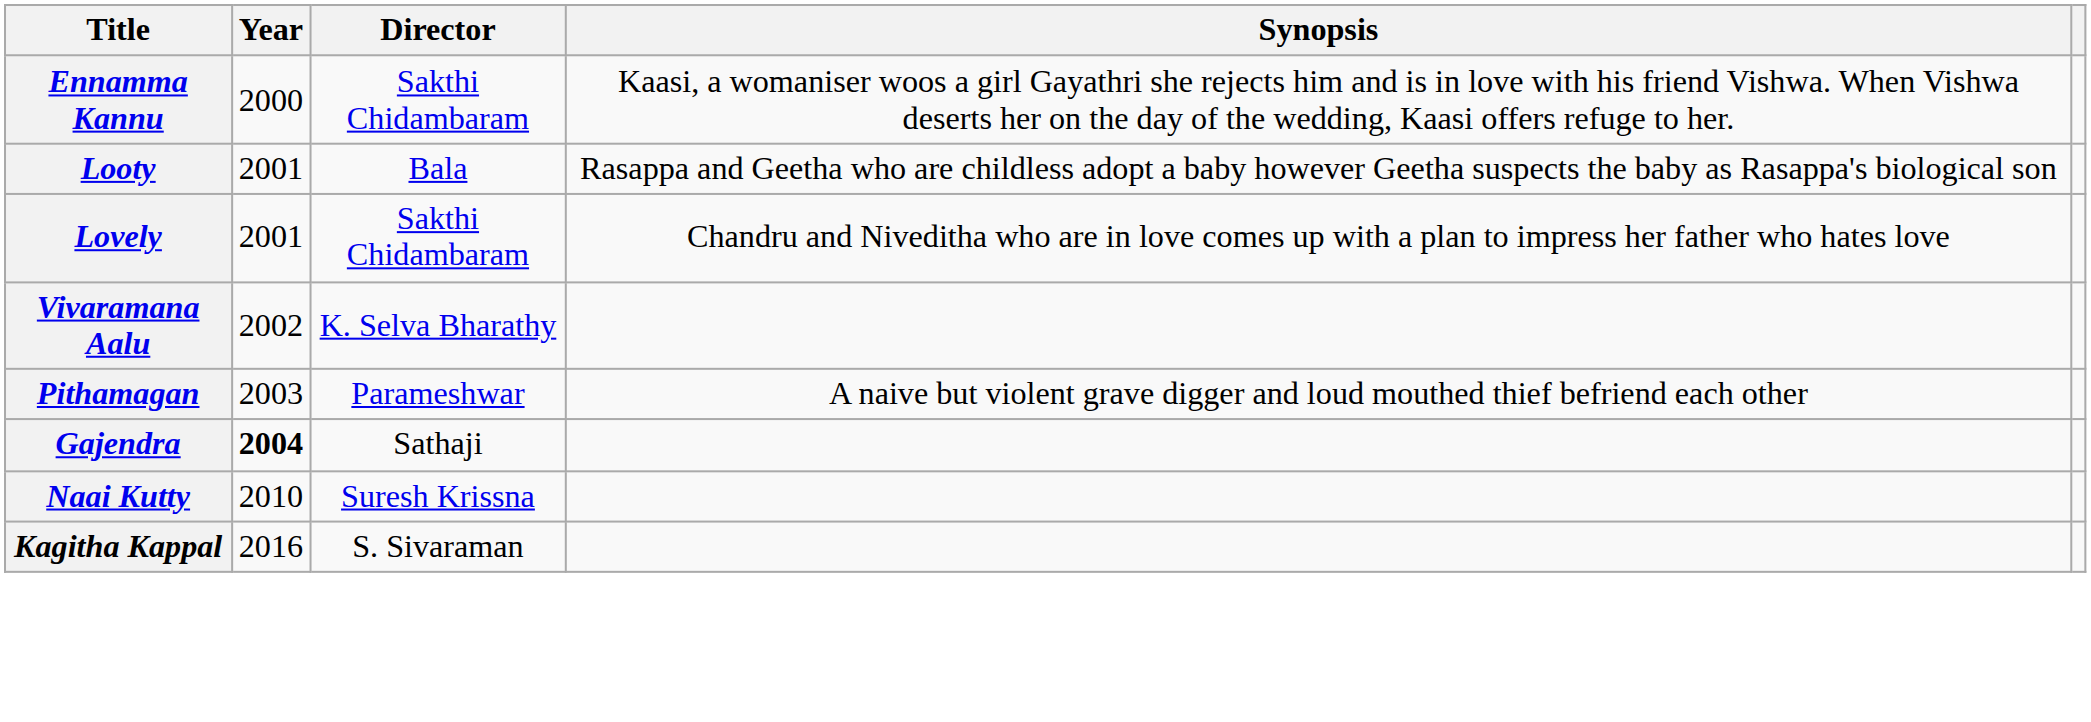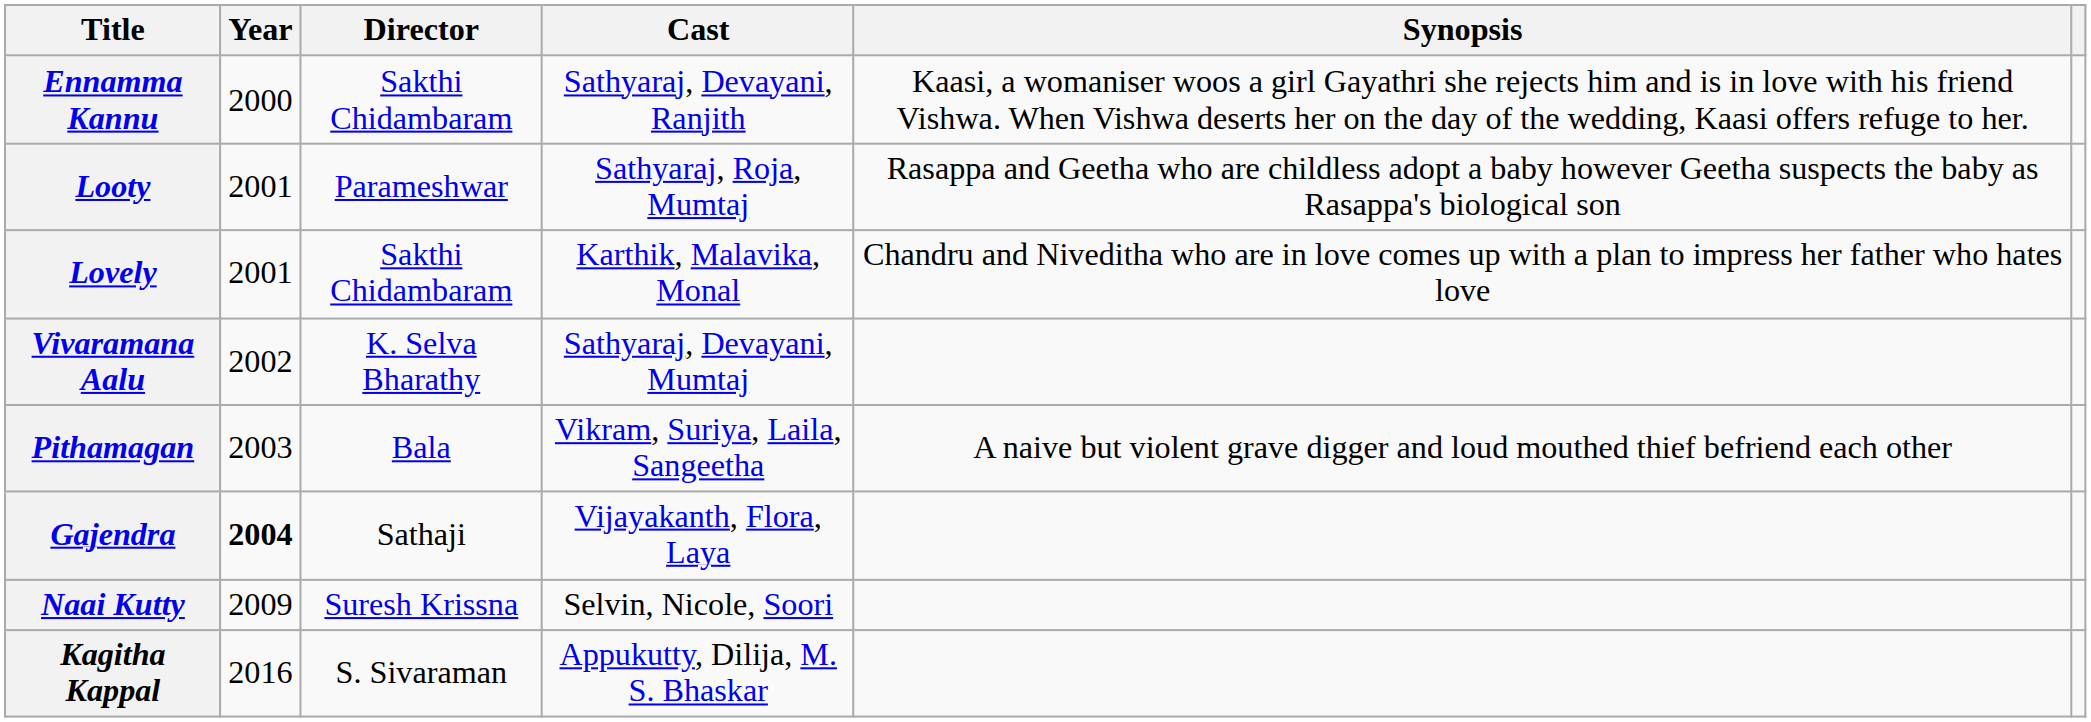 <table class="wikitable plainrowheaders sortable" style="width: 82%; text-align: center;">
 <tr>
 <th scope="col">Title</th>
 <th scope="col">Year</th>
 <th scope="col">Director</th>
+<th scope="col">Cast</th>
 <th scope="col" class="unsortable">Synopsis</th>
 <th scope="col" class="unsortable"></th>
 </tr>
 <tr>
 <th scope="row"><em><a href='#'>Ennamma Kannu</a></em></th>
 <td>2000</td>
 <td><a href='#'>Sakthi Chidambaram</a></td>
+<td><a href='#'>Sathyaraj</a>, <a href='#'>Devayani</a>, <a href='#'>Ranjith</a></td>
 <td>Kaasi, a womaniser woos a girl Gayathri she rejects him and is in love with his friend Vishwa. When Vishwa deserts her on the day of the wedding, Kaasi offers refuge to her.</td>
 <td></td>
 </tr>
 <tr>
 <th scope="row"><em><a href='#'>Looty</a></em></th>
 <td>2001</td>
-<td><a href='#'>Bala</a></td>
+<td><a href='#'>Parameshwar</a></td>
+<td><a href='#'>Sathyaraj</a>, <a href='#'>Roja</a>, <a href='#'>Mumtaj</a></td>
 <td>Rasappa and Geetha who are childless adopt a baby however Geetha suspects the baby as Rasappa's biological son</td>
 <td></td>
 </tr>
 <tr>
 <th scope="row"><em><a href='#'>Lovely</a></em></th>
 <td>2001</td>
 <td><a href='#'>Sakthi Chidambaram</a></td>
+<td><a href='#'>Karthik</a>, <a href='#'>Malavika</a>, <a href='#'>Monal</a></td>
 <td>Chandru and Niveditha who are in love comes up with a plan to impress her father who hates love</td>
 <td></td>
 </tr>
 <tr>
 <th scope="row"><em><a href='#'>Vivaramana Aalu</a></em></th>
 <td>2002</td>
 <td><a href='#'>K. Selva Bharathy</a></td>
+<td><a href='#'>Sathyaraj</a>, <a href='#'>Devayani</a>, <a href='#'>Mumtaj</a></td>
 <td></td>
 <td></td>
 </tr>
 <tr>
 <th scope="row"><em><a href='#'>Pithamagan</a></em></th>
 <td>2003</td>
-<td><a href='#'>Parameshwar</a></td>
+<td><a href='#'>Bala</a></td>
+<td><a href='#'>Vikram</a>, <a href='#'>Suriya</a>, <a href='#'>Laila</a>, <a href='#'>Sangeetha</a></td>
 <td>A naive but violent grave digger and loud mouthed thief befriend each other</td>
 <td></td>
 </tr>
 <tr>
 <th scope="row"><em><a href='#'>Gajendra</a></em></th>
 <td><strong>2004</strong></td>
 <td>Sathaji</td>
+<td><a href='#'>Vijayakanth</a>, <a href='#'>Flora</a>, <a href='#'>Laya</a></td>
 <td></td>
 <td></td>
 </tr>
 <tr>
 <th scope="row"><em><a href='#'>Naai Kutty</a></em></th>
-<td>2010</td>
+<td>2009</td>
 <td><a href='#'>Suresh Krissna</a></td>
+<td>Selvin, Nicole, <a href='#'>Soori</a></td>
 <td></td>
 <td></td>
 </tr>
 <tr>
 <th scope="row"><em>Kagitha Kappal</em></th>
 <td>2016</td>
 <td>S. Sivaraman</td>
+<td><a href='#'>Appukutty</a>, Dilija, <a href='#'>M. S. Bhaskar</a></td>
 <td></td>
 <td></td>
 </tr>
 </table>
